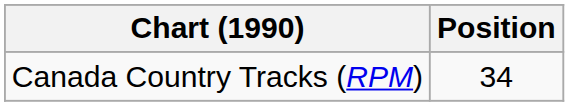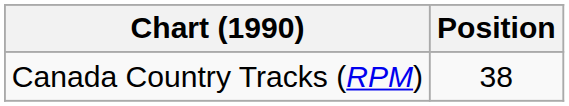 <table class="wikitable sortable">
 <tr>
 <th scope="col">Chart (1990)</th>
 <th scope="col">Position</th>
 </tr>
 <tr>
 <td>Canada Country Tracks (<em><a href='#'>RPM</a></em>)</td>
-<td align="center">34</td>
+<td align="center">38</td>
 </tr>
 </table>
